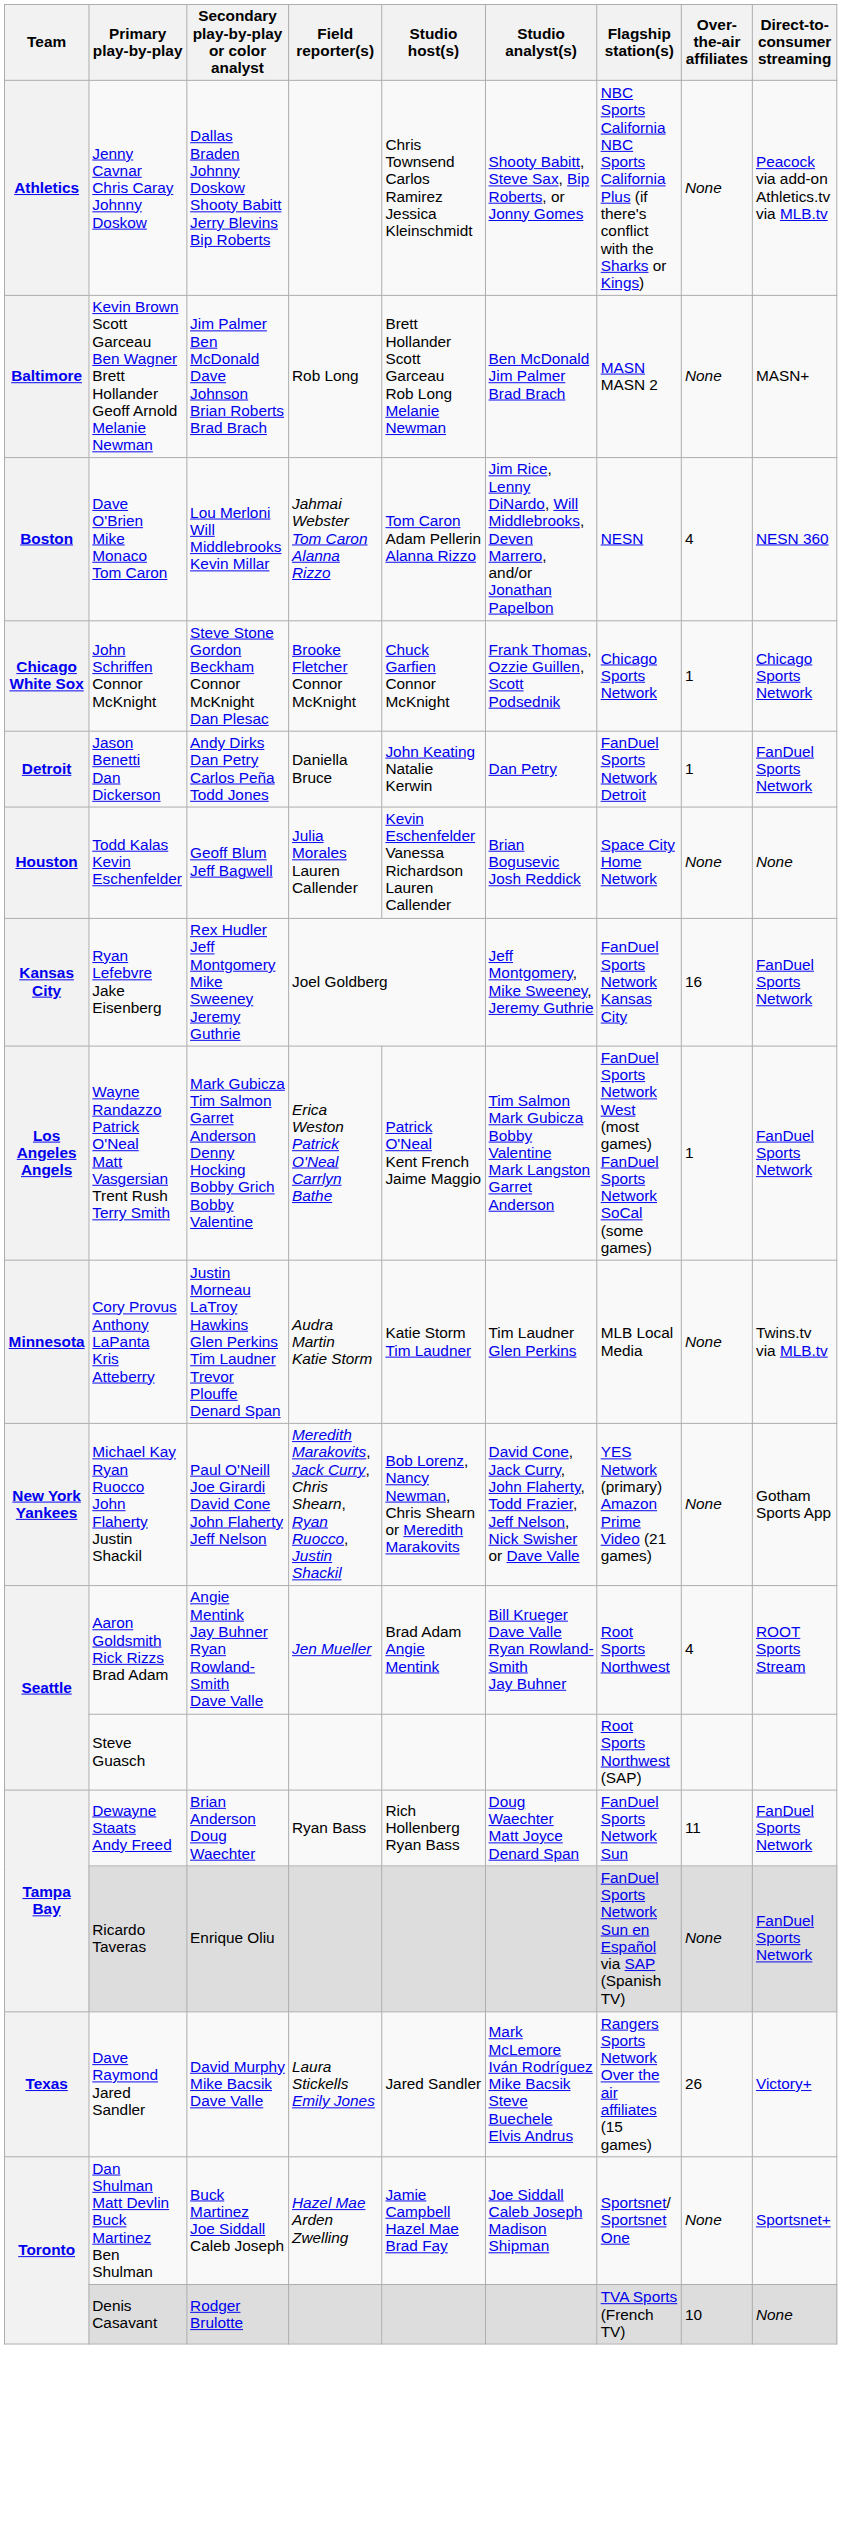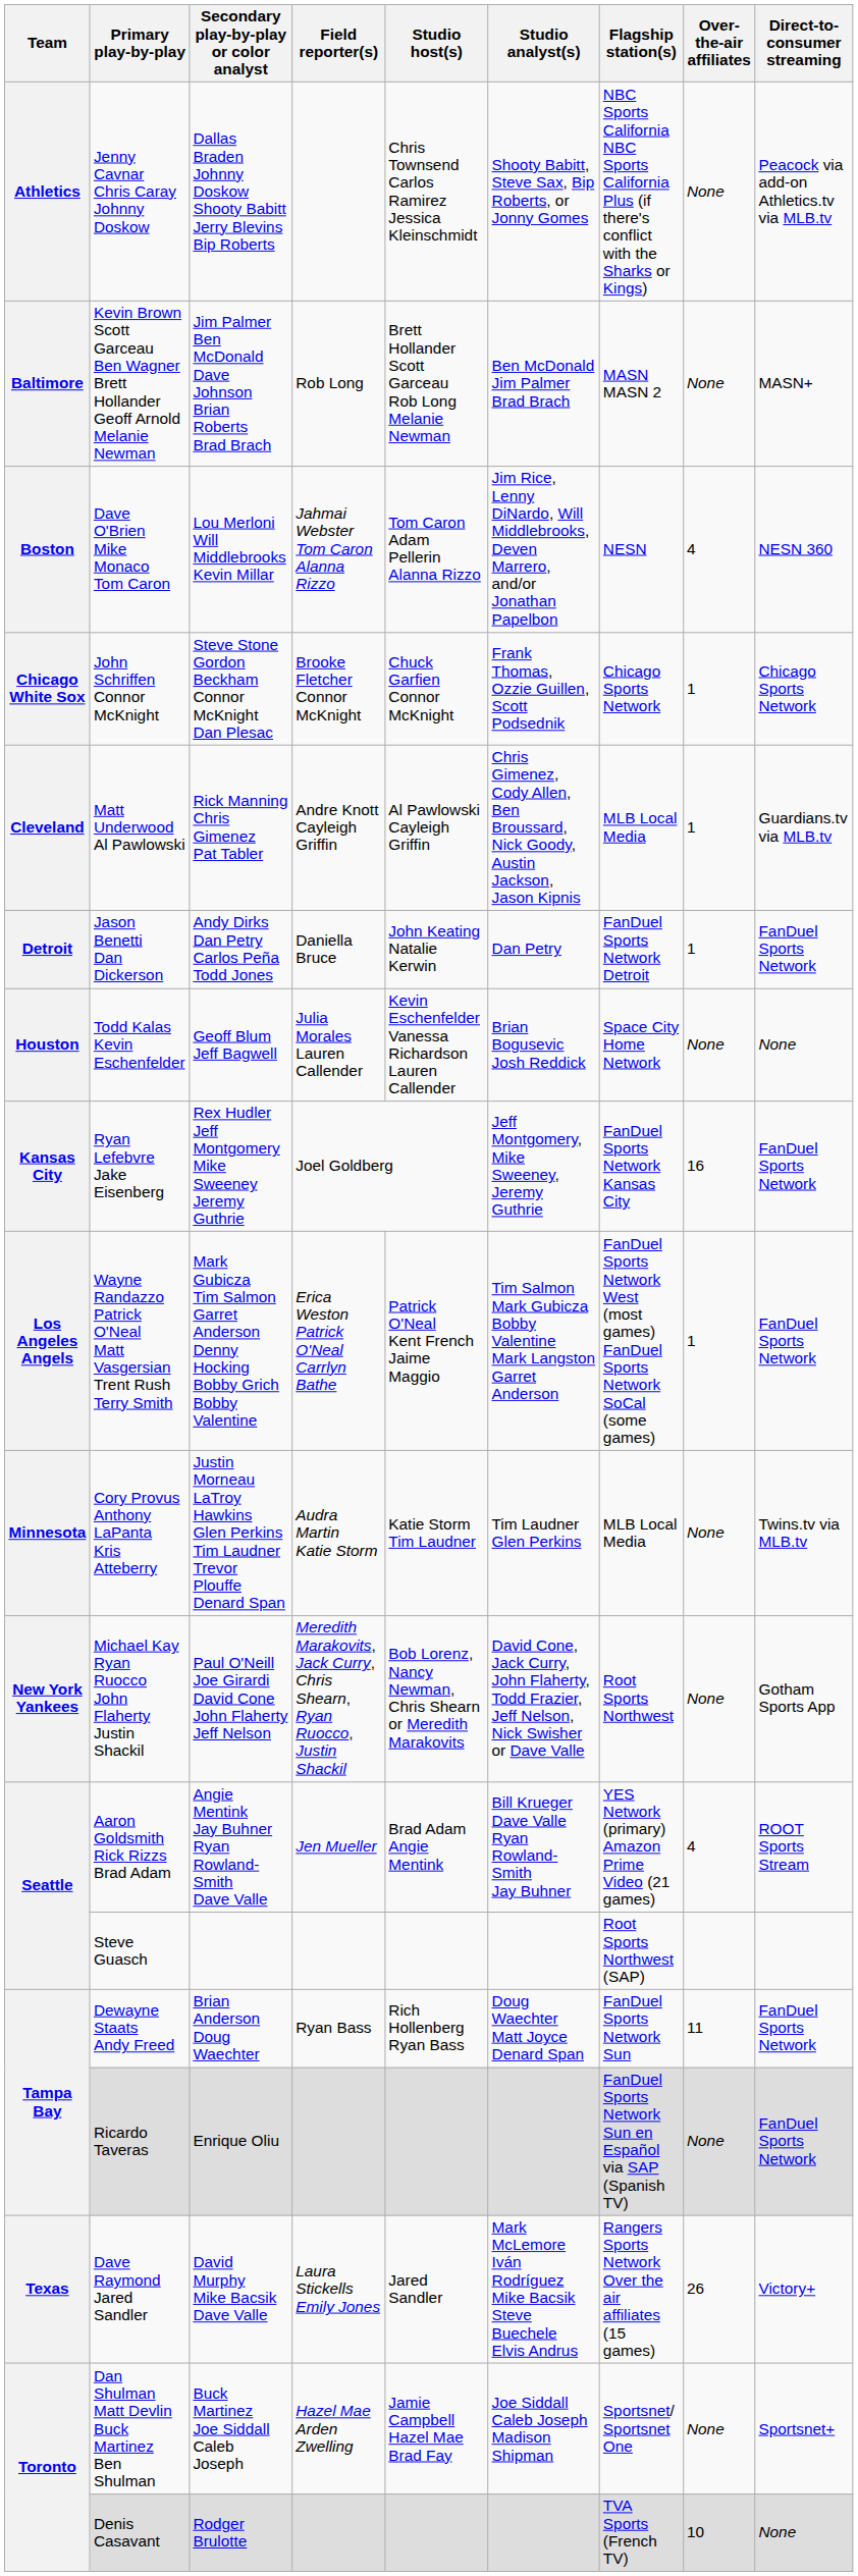 <table class="wikitable plainrowheaders">
 <tr>
 <th scope="col">Team</th>
 <th scope="col">Primary play-by-play</th>
 <th scope="col">Secondary play-by-play or color analyst</th>
 <th scope="col">Field reporter(s)</th>
 <th scope="col">Studio host(s)</th>
 <th scope="col">Studio analyst(s)</th>
 <th scope="col">Flagship station(s)</th>
 <th scope="col">Over-the-air affiliates</th>
 <th scope="col">Direct-to-consumer streaming</th>
 </tr>
 <tr>
 <th scope="row"><strong><a href='#'>Athletics</a></strong></th>
 <td><a href='#'>Jenny Cavnar</a> <br><a href='#'>Chris Caray</a> <br><a href='#'>Johnny Doskow</a> </td>
 <td><a href='#'>Dallas Braden</a> <br><a href='#'>Johnny Doskow</a> <br><a href='#'>Shooty Babitt</a> <br><a href='#'>Jerry Blevins</a> <br><a href='#'>Bip Roberts</a> </td>
 <td></td>
 <td>Chris Townsend <br>Carlos Ramirez <br>Jessica Kleinschmidt </td>
 <td><a href='#'>Shooty Babitt</a>, <a href='#'>Steve Sax</a>, <a href='#'>Bip Roberts</a>, or <a href='#'>Jonny Gomes</a></td>
 <td><a href='#'>NBC Sports California</a> <br><a href='#'>NBC Sports California Plus</a> (if there's conflict with the <a href='#'>Sharks</a> or <a href='#'>Kings</a>)</td>
 <td><em>None</em></td>
 <td><a href='#'>Peacock</a> via add-on<br>Athletics.tv via <a href='#'>MLB.tv</a></td>
 </tr>
 <tr>
 <th scope="row"><strong><a href='#'>Baltimore</a></strong></th>
 <td><a href='#'>Kevin Brown</a> <br>Scott Garceau <br><a href='#'>Ben Wagner</a> <br>Brett Hollander <br>Geoff Arnold <br><a href='#'>Melanie Newman</a> </td>
 <td><a href='#'>Jim Palmer</a> <br><a href='#'>Ben McDonald</a> <br><a href='#'>Dave Johnson</a> <br><a href='#'>Brian Roberts</a> <br><a href='#'>Brad Brach</a> </td>
 <td>Rob Long</td>
 <td>Brett Hollander <br>Scott Garceau <br>Rob Long <br><a href='#'>Melanie Newman</a> </td>
 <td><a href='#'>Ben McDonald</a> <br><a href='#'>Jim Palmer</a> <br><a href='#'>Brad Brach</a> </td>
 <td><a href='#'>MASN</a><br>MASN 2 </td>
 <td><em>None</em></td>
 <td>MASN+</td>
 </tr>
 <tr>
 <th scope="row"><strong><a href='#'>Boston</a></strong></th>
 <td><a href='#'>Dave O'Brien</a> <br><a href='#'>Mike Monaco</a> <br> <a href='#'>Tom Caron</a> </td>
 <td><a href='#'>Lou Merloni</a> <br><a href='#'>Will Middlebrooks</a> <br><a href='#'>Kevin Millar</a> </td>
 <td><em>Jahmai Webster</em> <br><em><a href='#'>Tom Caron</a></em> <br><em><a href='#'>Alanna Rizzo</a></em>  </td>
 <td><a href='#'>Tom Caron</a> <br>Adam Pellerin <br><a href='#'>Alanna Rizzo</a> </td>
 <td><a href='#'>Jim Rice</a>, <a href='#'>Lenny DiNardo</a>, <a href='#'>Will Middlebrooks</a>, <a href='#'>Deven Marrero</a>, and/or <a href='#'>Jonathan Papelbon</a></td>
 <td><a href='#'>NESN</a></td>
 <td>4<br></td>
 <td><a href='#'>NESN 360</a></td>
 </tr>
 <tr>
 <th scope="row"><strong><a href='#'>Chicago White Sox</a></strong></th>
 <td><a href='#'>John Schriffen</a> <br>Connor McKnight </td>
 <td><a href='#'>Steve Stone</a> <br><a href='#'>Gordon Beckham</a> <br>Connor McKnight <br><a href='#'>Dan Plesac</a> </td>
 <td><a href='#'>Brooke Fletcher</a> <br>Connor McKnight </td>
 <td><a href='#'>Chuck Garfien</a> <br>Connor McKnight </td>
 <td><a href='#'>Frank Thomas</a>, <a href='#'>Ozzie Guillen</a>, <a href='#'>Scott Podsednik</a></td>
 <td><a href='#'>Chicago Sports Network</a></td>
 <td>1<br></td>
 <td><a href='#'>Chicago Sports Network</a></td>
+</tr>
+<tr>
+<th scope="row"><strong><a href='#'>Cleveland</a></strong></th>
+<td><a href='#'>Matt Underwood</a> <br>Al Pawlowski </td>
+<td><a href='#'>Rick Manning</a> <br><a href='#'>Chris Gimenez</a> <br><a href='#'>Pat Tabler</a> </td>
+<td>Andre Knott <br>Cayleigh Griffin </td>
+<td>Al Pawlowski <br>Cayleigh Griffin </td>
+<td><a href='#'>Chris Gimenez</a>, <a href='#'>Cody Allen</a>, <a href='#'>Ben Broussard</a>, <a href='#'>Nick Goody</a>, <a href='#'>Austin Jackson</a>, <a href='#'>Jason Kipnis</a></td>
+<td><a href='#'>MLB Local Media</a> </td>
+<td>1<br></td>
+<td>Guardians.tv via <a href='#'>MLB.tv</a></td>
 </tr>
 <tr>
 <th scope="row"><strong><a href='#'>Detroit</a></strong></th>
 <td><a href='#'>Jason Benetti</a> <br><a href='#'>Dan Dickerson</a> </td>
 <td><a href='#'>Andy Dirks</a> <br><a href='#'>Dan Petry</a> <br><a href='#'>Carlos Peña</a> <br><a href='#'>Todd Jones</a> </td>
 <td>Daniella Bruce</td>
 <td><a href='#'>John Keating</a><br>Natalie Kerwin</td>
 <td><a href='#'>Dan Petry</a></td>
 <td><a href='#'>FanDuel Sports Network Detroit</a></td>
 <td>1<br></td>
 <td><a href='#'>FanDuel Sports Network</a></td>
 </tr>
 <tr>
 <th scope="row"><strong><a href='#'>Houston</a></strong></th>
 <td><a href='#'>Todd Kalas</a> <br><a href='#'>Kevin Eschenfelder</a> </td>
 <td><a href='#'>Geoff Blum</a> <br><a href='#'>Jeff Bagwell</a> </td>
 <td><a href='#'>Julia Morales</a><br>Lauren Callender </td>
 <td><a href='#'>Kevin Eschenfelder</a> <br>Vanessa Richardson <br>Lauren Callender </td>
 <td><a href='#'>Brian Bogusevic</a><br><a href='#'>Josh Reddick</a></td>
 <td><a href='#'>Space City Home Network</a></td>
 <td><em>None</em></td>
 <td><em>None</em></td>
 </tr>
 <tr>
 <th scope="row"><strong><a href='#'>Kansas City</a></strong></th>
 <td><a href='#'>Ryan Lefebvre</a> <br>Jake Eisenberg </td>
 <td><a href='#'>Rex Hudler</a> <br><a href='#'>Jeff Montgomery</a> <br><a href='#'>Mike Sweeney</a> <br><a href='#'>Jeremy Guthrie</a> </td>
 <td colspan="2">Joel Goldberg</td>
 <td><a href='#'>Jeff Montgomery</a>, <a href='#'>Mike Sweeney</a>, <a href='#'>Jeremy Guthrie</a></td>
 <td><a href='#'>FanDuel Sports Network Kansas City</a></td>
 <td>16<br></td>
 <td><a href='#'>FanDuel Sports Network</a></td>
 </tr>
 <tr>
 <th scope="row"><strong><a href='#'>Los Angeles Angels</a></strong></th>
 <td><a href='#'>Wayne Randazzo</a> <br><a href='#'>Patrick O'Neal</a> <br><a href='#'>Matt Vasgersian</a> <br>Trent Rush <br><a href='#'>Terry Smith</a> </td>
 <td><a href='#'>Mark Gubicza</a> <br><a href='#'>Tim Salmon</a> <br><a href='#'>Garret Anderson</a> <br><a href='#'>Denny Hocking</a> <br><a href='#'>Bobby Grich</a> <br><a href='#'>Bobby Valentine</a> </td>
 <td><em>Erica Weston</em> <br><em><a href='#'>Patrick O'Neal</a></em> <br><em><a href='#'>Carrlyn Bathe</a></em> </td>
 <td><a href='#'>Patrick O'Neal</a> <br>Kent French <br>Jaime Maggio </td>
 <td><a href='#'>Tim Salmon</a> <br><a href='#'>Mark Gubicza</a> <br><a href='#'>Bobby Valentine</a> <br><a href='#'>Mark Langston</a> <br><a href='#'>Garret Anderson</a> </td>
 <td><a href='#'>FanDuel Sports Network West</a> (most games)<br><a href='#'>FanDuel Sports Network SoCal</a> (some games)</td>
 <td>1<br></td>
 <td><a href='#'>FanDuel Sports Network</a></td>
 </tr>
 <tr>
 <th scope="row"><strong><a href='#'>Minnesota</a></strong></th>
 <td><a href='#'>Cory Provus</a> <br><a href='#'>Anthony LaPanta</a> <br><a href='#'>Kris Atteberry</a> </td>
 <td><a href='#'>Justin Morneau</a> <br><a href='#'>LaTroy Hawkins</a> <br><a href='#'>Glen Perkins</a> <br><a href='#'>Tim Laudner</a> <br><a href='#'>Trevor Plouffe</a> <br><a href='#'>Denard Span</a> </td>
 <td><em>Audra Martin</em> <br><em>Katie Storm</em> </td>
 <td>Katie Storm <br> <a href='#'>Tim Laudner</a></td>
 <td>Tim Laudner <br><a href='#'>Glen Perkins</a> </td>
 <td>MLB Local Media </td>
 <td><em>None</em></td>
 <td>Twins.tv via <a href='#'>MLB.tv</a></td>
 </tr>
 <tr>
 <th scope="row"><strong><a href='#'>New York Yankees</a></strong></th>
 <td><a href='#'>Michael Kay</a> <br><a href='#'>Ryan Ruocco</a> <br><a href='#'>John Flaherty</a> <br>Justin Shackil </td>
 <td><a href='#'>Paul O'Neill</a> <br><a href='#'>Joe Girardi</a> <br><a href='#'>David Cone</a> <br><a href='#'>John Flaherty</a> <br><a href='#'>Jeff Nelson</a> </td>
 <td><em><a href='#'>Meredith Marakovits</a></em>, <em><a href='#'>Jack Curry</a></em>, <em>Chris Shearn</em>, <em><a href='#'>Ryan Ruocco</a></em>, <em><a href='#'>Justin Shackil</a></em></td>
 <td><a href='#'>Bob Lorenz</a>, <a href='#'>Nancy Newman</a>, Chris Shearn or <a href='#'>Meredith Marakovits</a></td>
 <td><a href='#'>David Cone</a>, <a href='#'>Jack Curry</a>, <a href='#'>John Flaherty</a>, <a href='#'>Todd Frazier</a>, <a href='#'>Jeff Nelson</a>, <a href='#'>Nick Swisher</a> or <a href='#'>Dave Valle</a></td>
-<td><a href='#'>YES Network</a> (primary)<br><a href='#'>Amazon Prime Video</a> (21 games)</td>
+<td><a href='#'>Root Sports Northwest</a></td>
 <td><em>None</em></td>
 <td>Gotham Sports App</td>
 </tr>
 <tr>
 <th scope="row" rowspan="2"><strong><a href='#'>Seattle</a></strong></th>
 <td><a href='#'>Aaron Goldsmith</a> <br><a href='#'>Rick Rizzs</a> <br>Brad Adam </td>
 <td><a href='#'>Angie Mentink</a> <br><a href='#'>Jay Buhner</a> <br><a href='#'>Ryan Rowland-Smith</a> <br><a href='#'>Dave Valle</a> </td>
 <td><em><a href='#'>Jen Mueller</a></em></td>
 <td>Brad Adam <br><a href='#'>Angie Mentink</a> </td>
 <td><a href='#'>Bill Krueger</a> <br><a href='#'>Dave Valle</a> <br><a href='#'>Ryan Rowland-Smith</a> <br><a href='#'>Jay Buhner</a> </td>
-<td><a href='#'>Root Sports Northwest</a></td>
+<td><a href='#'>YES Network</a> (primary)<br><a href='#'>Amazon Prime Video</a> (21 games)</td>
 <td>4<br></td>
 <td><a href='#'>ROOT Sports Stream</a></td>
 </tr>
 <tr>
 <td>Steve Guasch</td>
 <td></td>
 <td></td>
 <td></td>
 <td></td>
 <td><a href='#'>Root Sports Northwest</a> (SAP)</td>
 <td></td>
 </tr>
 <tr>
 <th scope="row" rowspan=2><strong><a href='#'>Tampa Bay</a></strong></th>
 <td><a href='#'>Dewayne Staats</a> <br><a href='#'>Andy Freed</a> </td>
 <td><a href='#'>Brian Anderson</a> <br><a href='#'>Doug Waechter</a> </td>
 <td>Ryan Bass </td>
 <td>Rich Hollenberg <br>Ryan Bass <br></td>
 <td><a href='#'>Doug Waechter</a> <br> <a href='#'>Matt Joyce</a> <br><a href='#'>Denard Span</a> </td>
 <td><a href='#'>FanDuel Sports Network Sun</a></td>
 <td>11<br></td>
 <td><a href='#'>FanDuel Sports Network</a></td>
 </tr>
 <tr style="background:#ddd;">
 <td>Ricardo Taveras</td>
 <td>Enrique Oliu</td>
 <td></td>
 <td></td>
 <td></td>
 <td><a href='#'>FanDuel Sports Network Sun en Español</a> via <a href='#'>SAP</a><br>(Spanish TV)</td>
 <td><em>None</em></td>
 <td><a href='#'>FanDuel Sports Network</a></td>
 </tr>
 <tr>
 <th scope="row"><strong><a href='#'>Texas</a></strong></th>
 <td><a href='#'>Dave Raymond</a> <br>Jared Sandler </td>
 <td><a href='#'>David Murphy</a> <br><a href='#'>Mike Bacsik</a> <br><a href='#'>Dave Valle</a> </td>
 <td><em>Laura Stickells</em> <br><em><a href='#'>Emily Jones</a></em> </td>
 <td>Jared Sandler</td>
 <td><a href='#'>Mark McLemore</a> <br><a href='#'>Iván Rodríguez</a> <br><a href='#'>Mike Bacsik</a> <br><a href='#'>Steve Buechele</a> <br><a href='#'>Elvis Andrus</a> </td>
 <td><a href='#'>Rangers Sports Network</a><br><a href='#'>Over the air affiliates</a> (15 games)</td>
 <td>26<br></td>
 <td><a href='#'>Victory+</a></td>
 </tr>
 <tr>
 <th scope="row" rowspan="2"><strong><a href='#'>Toronto</a></strong></th>
 <td><a href='#'>Dan Shulman</a> <br><a href='#'>Matt Devlin</a> <br><a href='#'>Buck Martinez</a> <br>Ben Shulman </td>
 <td><a href='#'>Buck Martinez</a> <br><a href='#'>Joe Siddall</a> <br>Caleb Joseph </td>
 <td><em><a href='#'>Hazel Mae</a></em> <br><em>Arden Zwelling</em> </td>
 <td><a href='#'>Jamie Campbell</a> <br><a href='#'>Hazel Mae</a> <br><a href='#'>Brad Fay</a> </td>
 <td><a href='#'>Joe Siddall</a> <br><a href='#'>Caleb Joseph</a> <br><a href='#'>Madison Shipman</a> </td>
 <td><a href='#'>Sportsnet</a>/<br><a href='#'>Sportsnet One</a></td>
 <td><em>None</em></td>
 <td><a href='#'>Sportsnet+</a></td>
 </tr>
 <tr style="background:#ddd;">
 <td>Denis Casavant</td>
 <td><a href='#'>Rodger Brulotte</a></td>
 <td></td>
 <td></td>
 <td></td>
 <td><a href='#'>TVA Sports</a> (French TV)</td>
 <td>10<br></td>
 <td><em>None</em></td>
 </tr>
 </table>
